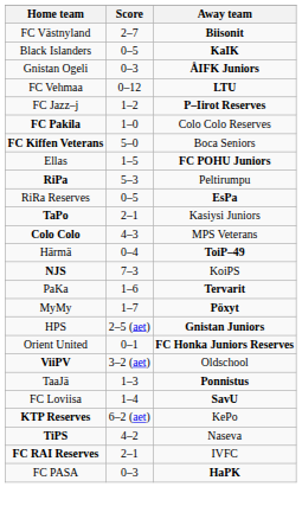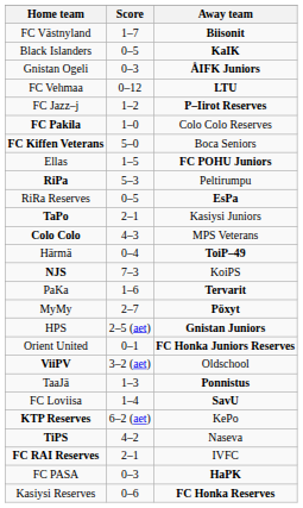 <table class="wikitable" style="text-align: center">
 <tr>
 </tr>
 <tr>
 <th>Home team</th>
 <th>Score</th>
 <th>Away team</th>
 </tr>
 <tr>
 <td>FC Västnyland</td>
-<td>2–7</td>
+<td>1–7</td>
 <td><strong>Biisonit</strong></td>
 </tr>
 <tr>
 <td>Black Islanders</td>
 <td>0–5</td>
 <td><strong>KaIK</strong></td>
 </tr>
 <tr>
 <td>Gnistan Ogeli</td>
 <td>0–3</td>
 <td><strong>ÅIFK Juniors</strong></td>
 </tr>
 <tr>
 <td>FC Vehmaa</td>
 <td>0–12</td>
 <td><strong>LTU</strong></td>
 </tr>
 <tr>
 <td>FC Jazz–j</td>
 <td>1–2</td>
 <td><strong>P–Iirot Reserves</strong></td>
 </tr>
 <tr>
 <td><strong>FC Pakila</strong></td>
 <td>1–0</td>
 <td>Colo Colo Reserves</td>
 </tr>
 <tr>
 <td><strong>FC Kiffen Veterans</strong></td>
 <td>5–0</td>
 <td>Boca Seniors</td>
 </tr>
 <tr>
 <td>Ellas</td>
 <td>1–5</td>
 <td><strong>FC POHU Juniors</strong></td>
 </tr>
 <tr>
 <td><strong>RiPa</strong></td>
 <td>5–3</td>
 <td>Peltirumpu</td>
 </tr>
 <tr>
 <td>RiRa Reserves</td>
 <td>0–5</td>
 <td><strong>EsPa</strong></td>
 </tr>
 <tr>
 <td><strong>TaPo</strong></td>
 <td>2–1</td>
 <td>Kasiysi Juniors</td>
 </tr>
 <tr>
 <td><strong>Colo Colo</strong></td>
 <td>4–3</td>
 <td>MPS Veterans</td>
 </tr>
 <tr>
 <td>Härmä</td>
 <td>0–4</td>
 <td><strong>ToiP–49</strong></td>
 </tr>
 <tr>
 <td><strong>NJS</strong></td>
 <td>7–3</td>
 <td>KoiPS</td>
 </tr>
 <tr>
 <td>PaKa</td>
 <td>1–6</td>
 <td><strong>Tervarit</strong></td>
 </tr>
 <tr>
 <td>MyMy</td>
-<td>1–7</td>
+<td>2–7</td>
 <td><strong>Pöxyt</strong></td>
 </tr>
 <tr>
 <td>HPS</td>
 <td>2–5 (<a href='#'>aet</a>)</td>
 <td><strong>Gnistan Juniors</strong></td>
 </tr>
 <tr>
 <td>Orient United</td>
 <td>0–1</td>
 <td><strong>FC Honka Juniors Reserves</strong></td>
 </tr>
 <tr>
 <td><strong>ViiPV</strong></td>
 <td>3–2 (<a href='#'>aet</a>)</td>
 <td>Oldschool</td>
 </tr>
 <tr>
 <td>TaaJä</td>
 <td>1–3</td>
 <td><strong>Ponnistus</strong></td>
 </tr>
 <tr>
 <td>FC Loviisa</td>
 <td>1–4</td>
 <td><strong>SavU</strong></td>
 </tr>
 <tr>
 <td><strong>KTP Reserves</strong></td>
 <td>6–2 (<a href='#'>aet</a>)</td>
 <td>KePo</td>
 </tr>
 <tr>
 <td><strong>TiPS</strong></td>
 <td>4–2</td>
 <td>Naseva</td>
 </tr>
 <tr>
 <td><strong>FC RAI Reserves</strong></td>
 <td>2–1</td>
 <td>IVFC</td>
 </tr>
 <tr>
 <td>FC PASA</td>
 <td>0–3</td>
 <td><strong>HaPK</strong></td>
 </tr>
+<tr>
+<td>Kasiysi Reserves</td>
+<td>0–6</td>
+<td><strong>FC Honka Reserves</strong></td>
+</tr>
 </table>
